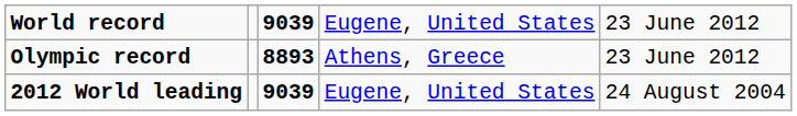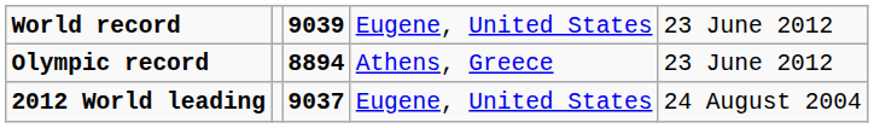 <table class="wikitable">
 <tr>
 <td><strong>World record</strong></td>
 <td></td>
 <td><strong>9039</strong></td>
 <td><a href='#'>Eugene</a>, <a href='#'>United States</a></td>
 <td>23 June 2012</td>
 </tr>
 <tr>
 <td><strong>Olympic record</strong></td>
 <td></td>
-<td><strong>8893</strong></td>
+<td><strong>8894</strong></td>
 <td><a href='#'>Athens</a>, <a href='#'>Greece</a></td>
 <td>23 June 2012</td>
 </tr>
 <tr>
 <td><strong>2012 World leading</strong></td>
 <td></td>
-<td><strong>9039</strong></td>
+<td><strong>9037</strong></td>
 <td><a href='#'>Eugene</a>, <a href='#'>United States</a></td>
 <td>24 August 2004</td>
 </tr>
 </table>
